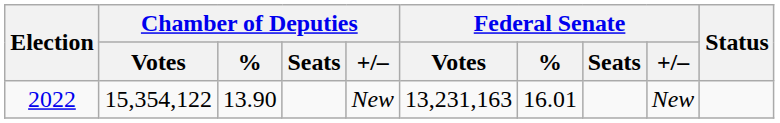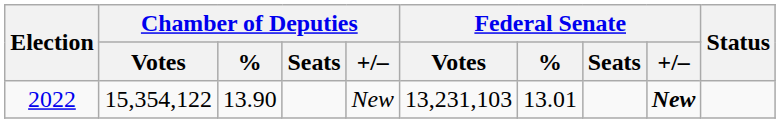 <table class="wikitable" style="text-align:center">
 <tr>
 <th rowspan="2">Election</th>
 <th colspan="4"><a href='#'>Chamber of Deputies</a></th>
 <th colspan="4"><a href='#'>Federal Senate</a></th>
 <th rowspan="2">Status</th>
 </tr>
 <tr>
 <th>Votes</th>
 <th>%</th>
 <th>Seats</th>
 <th>+/–</th>
 <th>Votes</th>
 <th>%</th>
 <th>Seats</th>
 <th>+/–</th>
 </tr>
 <tr>
 <td><a href='#'>2022</a></td>
 <td>15,354,122</td>
 <td>13.90</td>
 <td></td>
 <td><em>New</em></td>
-<td>13,231,163</td>
-<td>16.01</td>
+<td>13,231,103</td>
+<td>13.01</td>
 <td></td>
-<td><em>New</em></td>
+<td><strong><em>New</em></strong></td>
 <td></td>
 </tr>
 </table>
